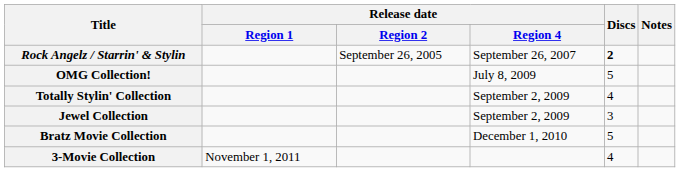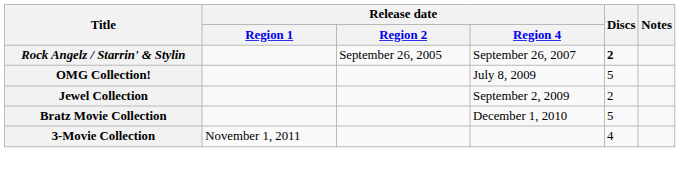 <table class="wikitable sortable">
 <tr>
 <th rowspan="2" style="width:15em;">Title</th>
 <th colspan="3">Release date</th>
 <th style="width:2em;" rowspan="2">Discs</th>
 <th rowspan="2">Notes</th>
 </tr>
 <tr>
 <th style="width:10em;"><a href='#'>Region 1</a></th>
 <th style="width:10em;"><a href='#'>Region 2</a></th>
 <th style="width:10em;"><a href='#'>Region 4</a></th>
 </tr>
 <tr>
 <th scope="row"><em>Rock Angelz / Starrin' & Stylin<strong></th>
 <td></td>
 <td>September 26, 2005</td>
 <td>September 26, 2007</td>
 <td><strong>2</strong></td>
 <td></td>
 </tr>
 <tr>
 <th scope="row"></em>OMG Collection!<em></th>
 <td></td>
 <td></td>
 <td>July 8, 2009</td>
 <td>5</td>
 <td></td>
 </tr>
 <tr>
-<th scope="row"></em>Totally Stylin' Collection<em></th>
-<td></td>
-<td></td>
-<td>September 2, 2009</td>
-<td>4</td>
-<td></td>
-</tr>
-<tr>
 <th scope="row"></em>Jewel Collection<em></th>
 <td></td>
 <td></td>
 <td>September 2, 2009</td>
-<td>3</td>
+<td>2</td>
 <td></td>
 </tr>
 <tr>
 <th scope="row"></em>Bratz Movie Collection<em></th>
 <td></td>
 <td></td>
 <td>December 1, 2010</td>
 <td>5</td>
 <td></td>
 </tr>
 <tr>
 <th scope="row"></em>3-Movie Collection<em></th>
 <td>November 1, 2011</td>
 <td></td>
 <td></td>
 <td>4</td>
 <td></td>
 </tr>
 </table>
